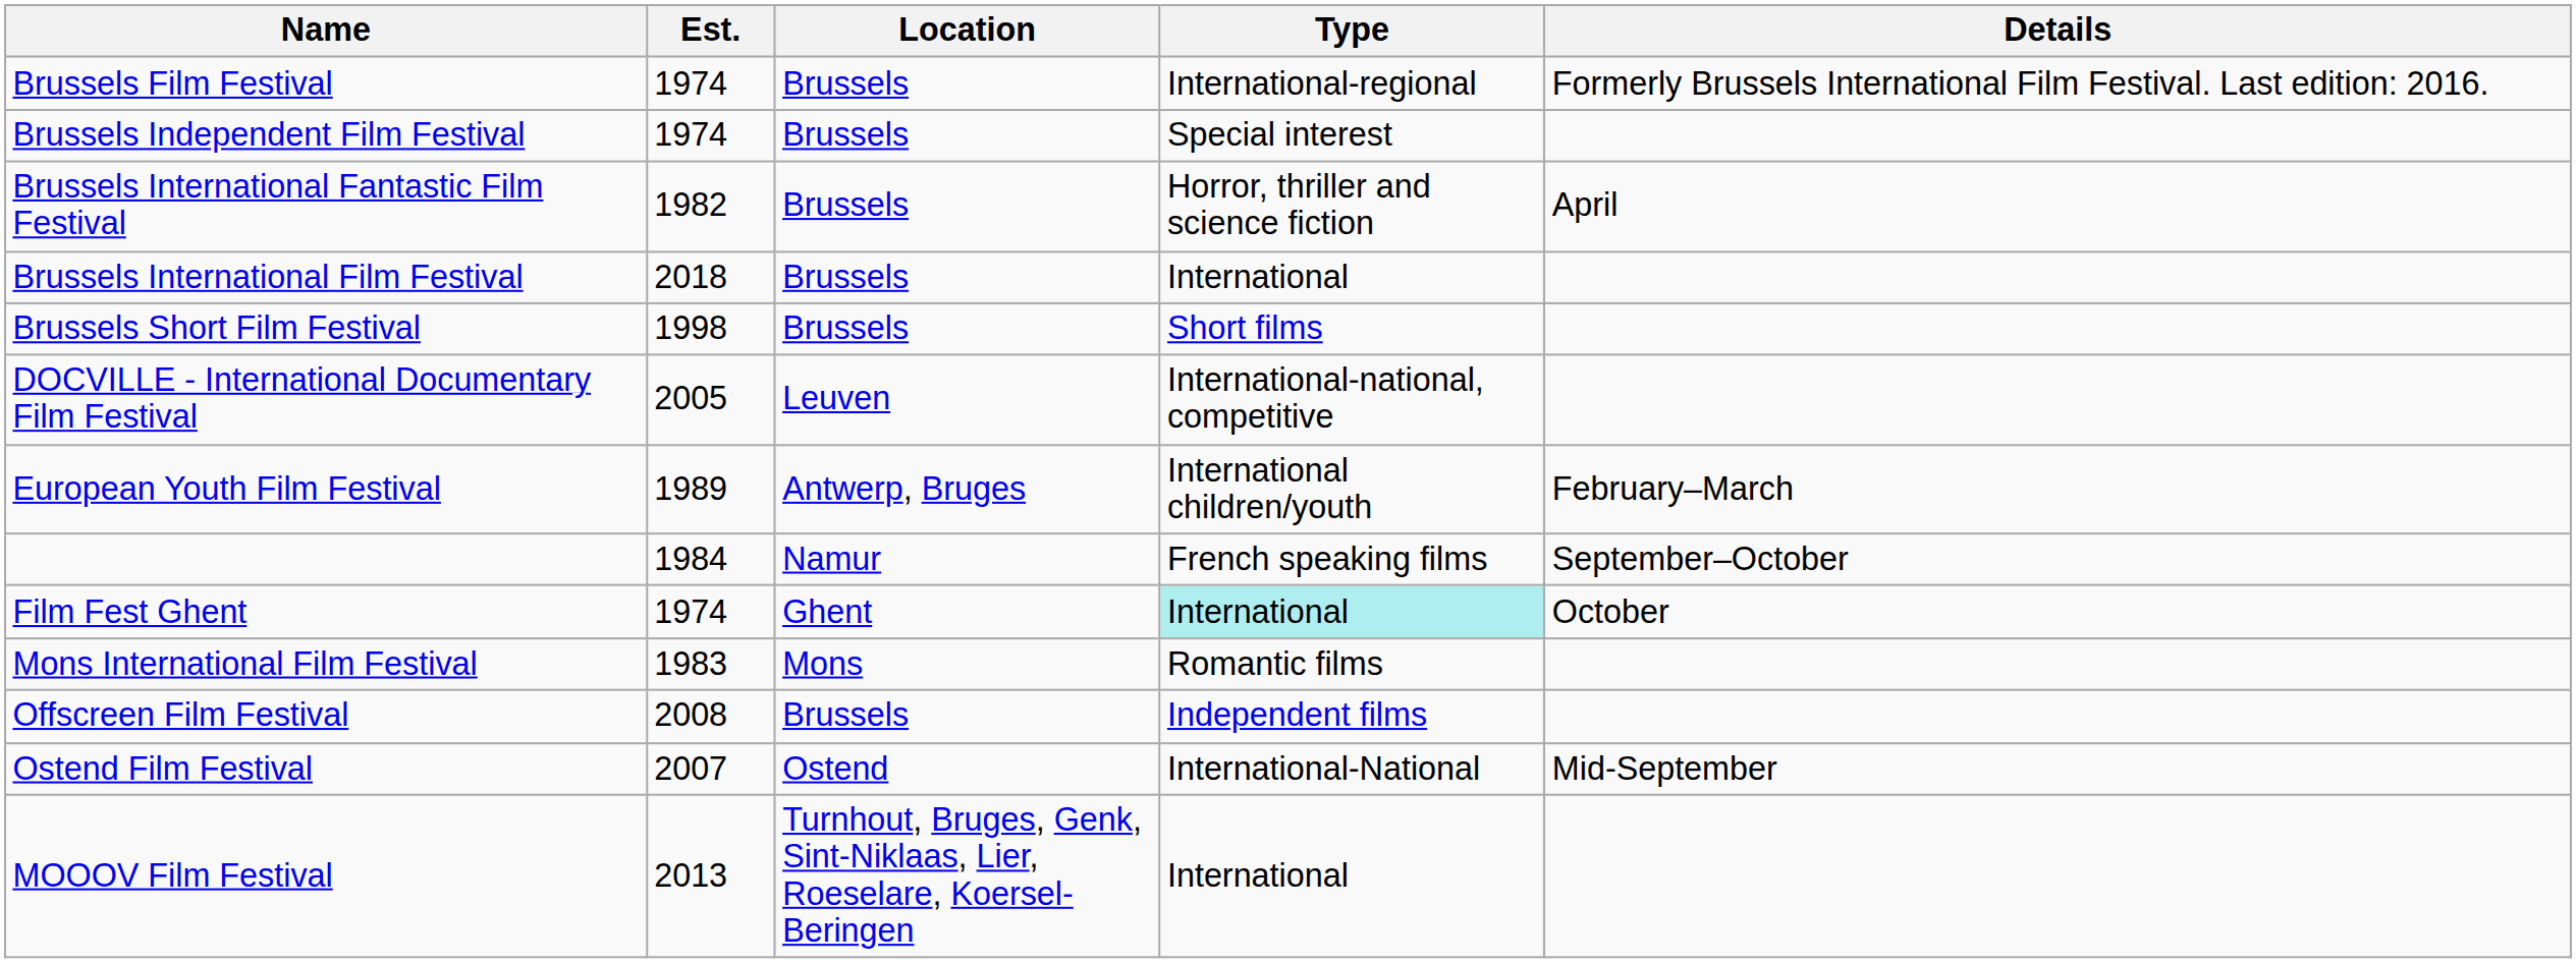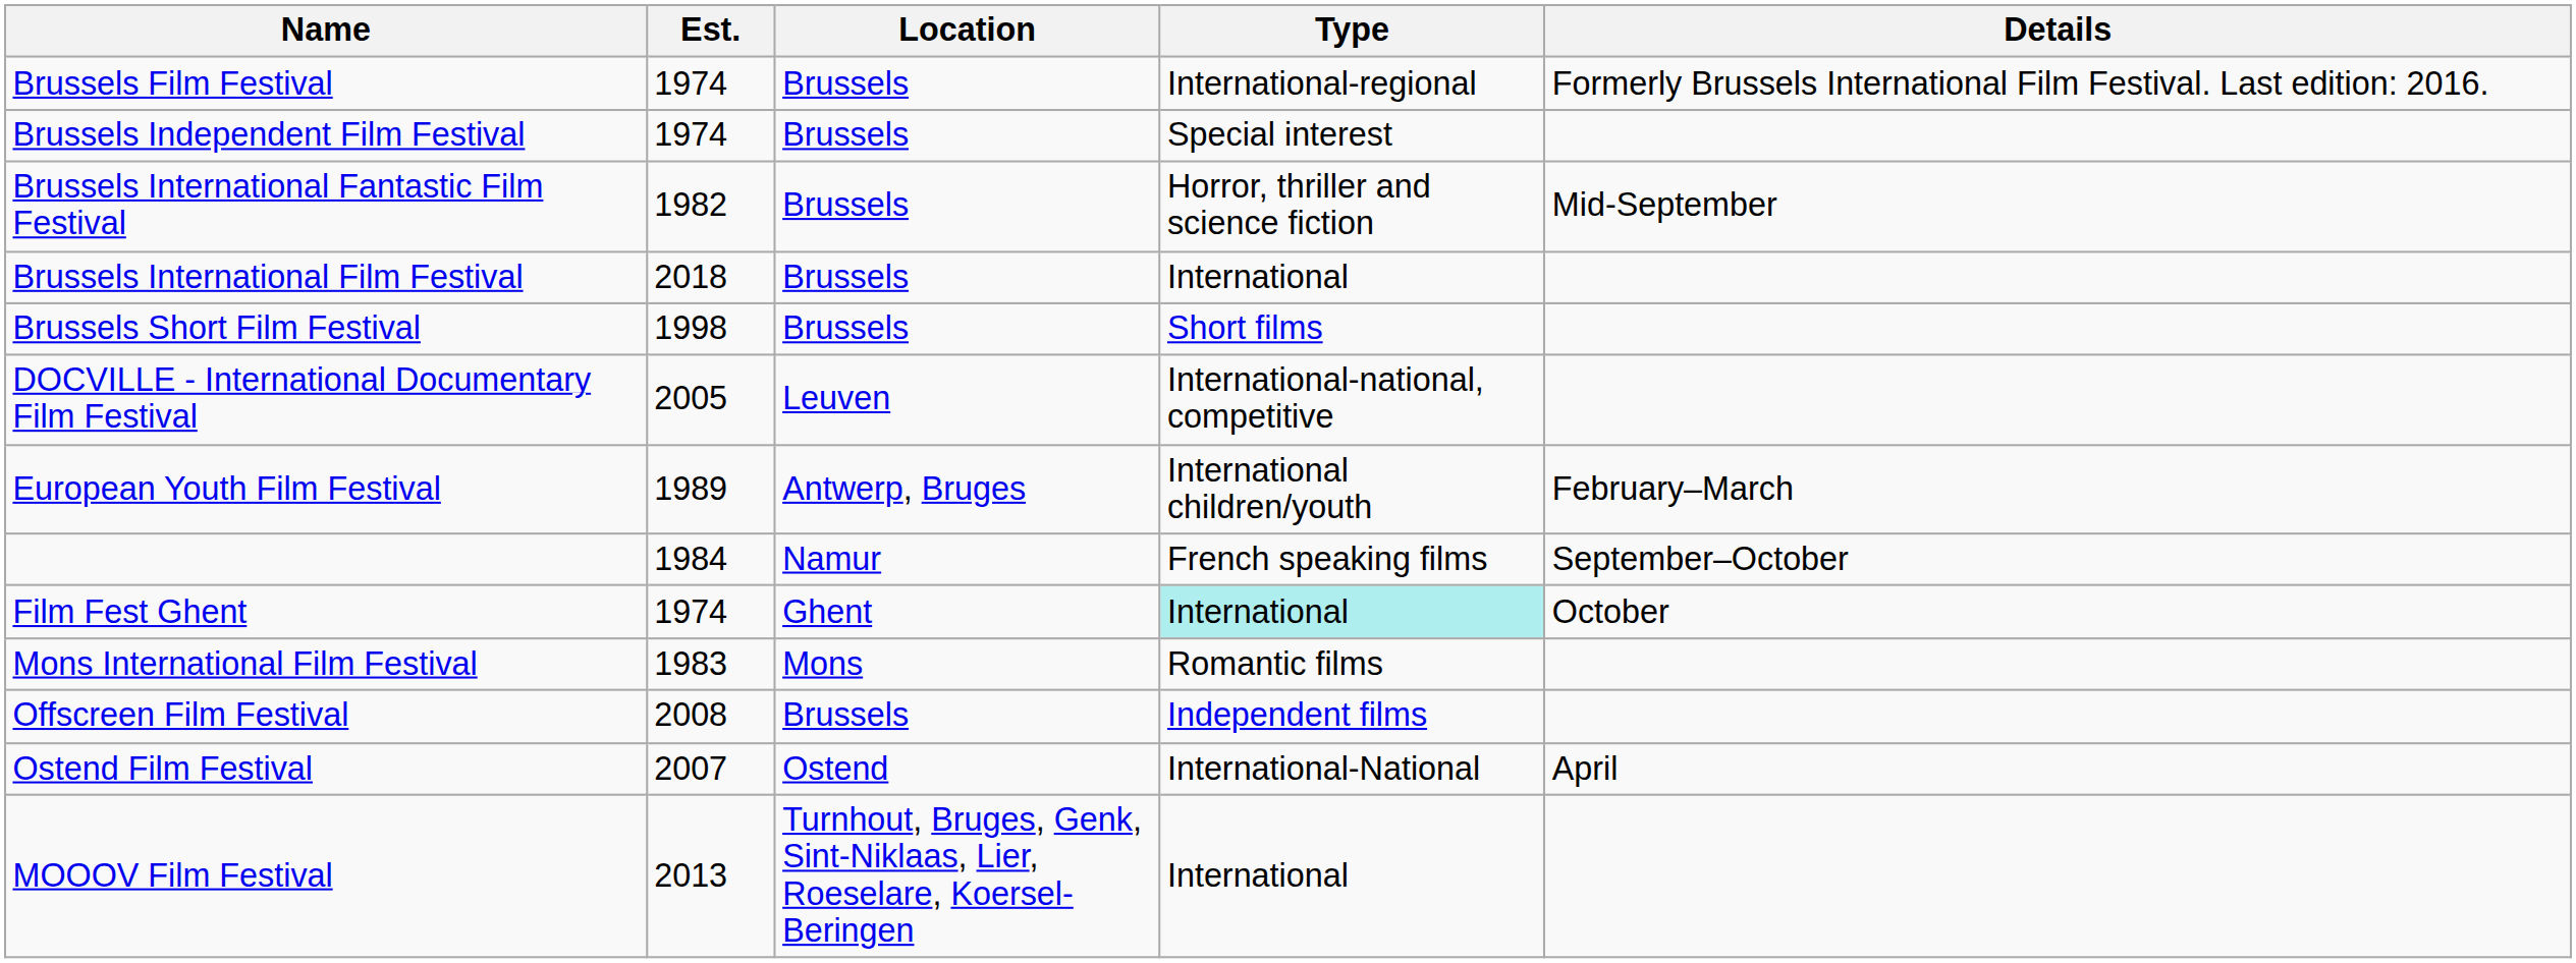 <table class="wikitable">
 <tr>
 <th width="25%">Name</th>
 <th width="5%">Est.</th>
 <th width="15%">Location</th>
 <th width="15%">Type</th>
 <th>Details</th>
 </tr>
 <tr>
 <td><a href='#'>Brussels Film Festival</a></td>
 <td>1974</td>
 <td><a href='#'>Brussels</a></td>
 <td>International-regional</td>
 <td>Formerly Brussels International Film Festival. Last edition: 2016.</td>
 </tr>
 <tr>
 <td><a href='#'>Brussels Independent Film Festival</a></td>
 <td>1974</td>
 <td><a href='#'>Brussels</a></td>
 <td>Special interest</td>
 <td></td>
 </tr>
 <tr>
 <td><a href='#'>Brussels International Fantastic Film Festival</a></td>
 <td>1982</td>
 <td><a href='#'>Brussels</a></td>
 <td>Horror, thriller and science fiction</td>
-<td>April</td>
+<td>Mid-September</td>
 </tr>
 <tr>
 <td><a href='#'>Brussels International Film Festival</a></td>
 <td>2018</td>
 <td><a href='#'>Brussels</a></td>
 <td>International</td>
 <td></td>
 </tr>
 <tr>
 <td><a href='#'>Brussels Short Film Festival</a></td>
 <td>1998</td>
 <td><a href='#'>Brussels</a></td>
 <td><a href='#'>Short films</a></td>
 <td></td>
 </tr>
 <tr>
 <td><a href='#'>DOCVILLE - International Documentary Film Festival</a></td>
 <td>2005</td>
 <td><a href='#'>Leuven</a></td>
 <td>International-national, competitive</td>
 <td></td>
 </tr>
 <tr>
 <td><a href='#'>European Youth Film Festival</a></td>
 <td>1989</td>
 <td><a href='#'>Antwerp</a>, <a href='#'>Bruges</a></td>
 <td>International children/youth</td>
 <td>February–March</td>
 </tr>
 <tr>
 <td></td>
 <td>1984</td>
 <td><a href='#'>Namur</a></td>
 <td>French speaking films</td>
 <td>September–October</td>
 </tr>
 <tr>
 <td><a href='#'>Film Fest Ghent</a></td>
 <td>1974</td>
 <td><a href='#'>Ghent</a></td>
 <td style="background: paleturquoise;">International</td>
 <td>October</td>
 </tr>
 <tr>
 <td><a href='#'>Mons International Film Festival</a></td>
 <td>1983</td>
 <td><a href='#'>Mons</a></td>
 <td>Romantic films</td>
 <td></td>
 </tr>
 <tr>
 <td><a href='#'>Offscreen Film Festival</a></td>
 <td>2008</td>
 <td><a href='#'>Brussels</a></td>
 <td><a href='#'>Independent films</a></td>
 <td Showcase for unusual independent films, cult classics, extraordinary documentaries and offbeat genres from around the world.></td>
 </tr>
 <tr>
 <td><a href='#'>Ostend Film Festival</a></td>
 <td>2007</td>
 <td><a href='#'>Ostend</a></td>
 <td>International-National</td>
-<td>Mid-September</td>
+<td>April</td>
 </tr>
 <tr>
 <td><a href='#'>MOOOV Film Festival</a></td>
 <td>2013</td>
 <td><a href='#'>Turnhout</a>, <a href='#'>Bruges</a>, <a href='#'>Genk</a>, <a href='#'>Sint-Niklaas</a>, <a href='#'>Lier</a>, <a href='#'>Roeselare</a>, <a href='#'>Koersel-Beringen</a></td>
 <td>International</td>
 <td></td>
 </tr>
 </table>
